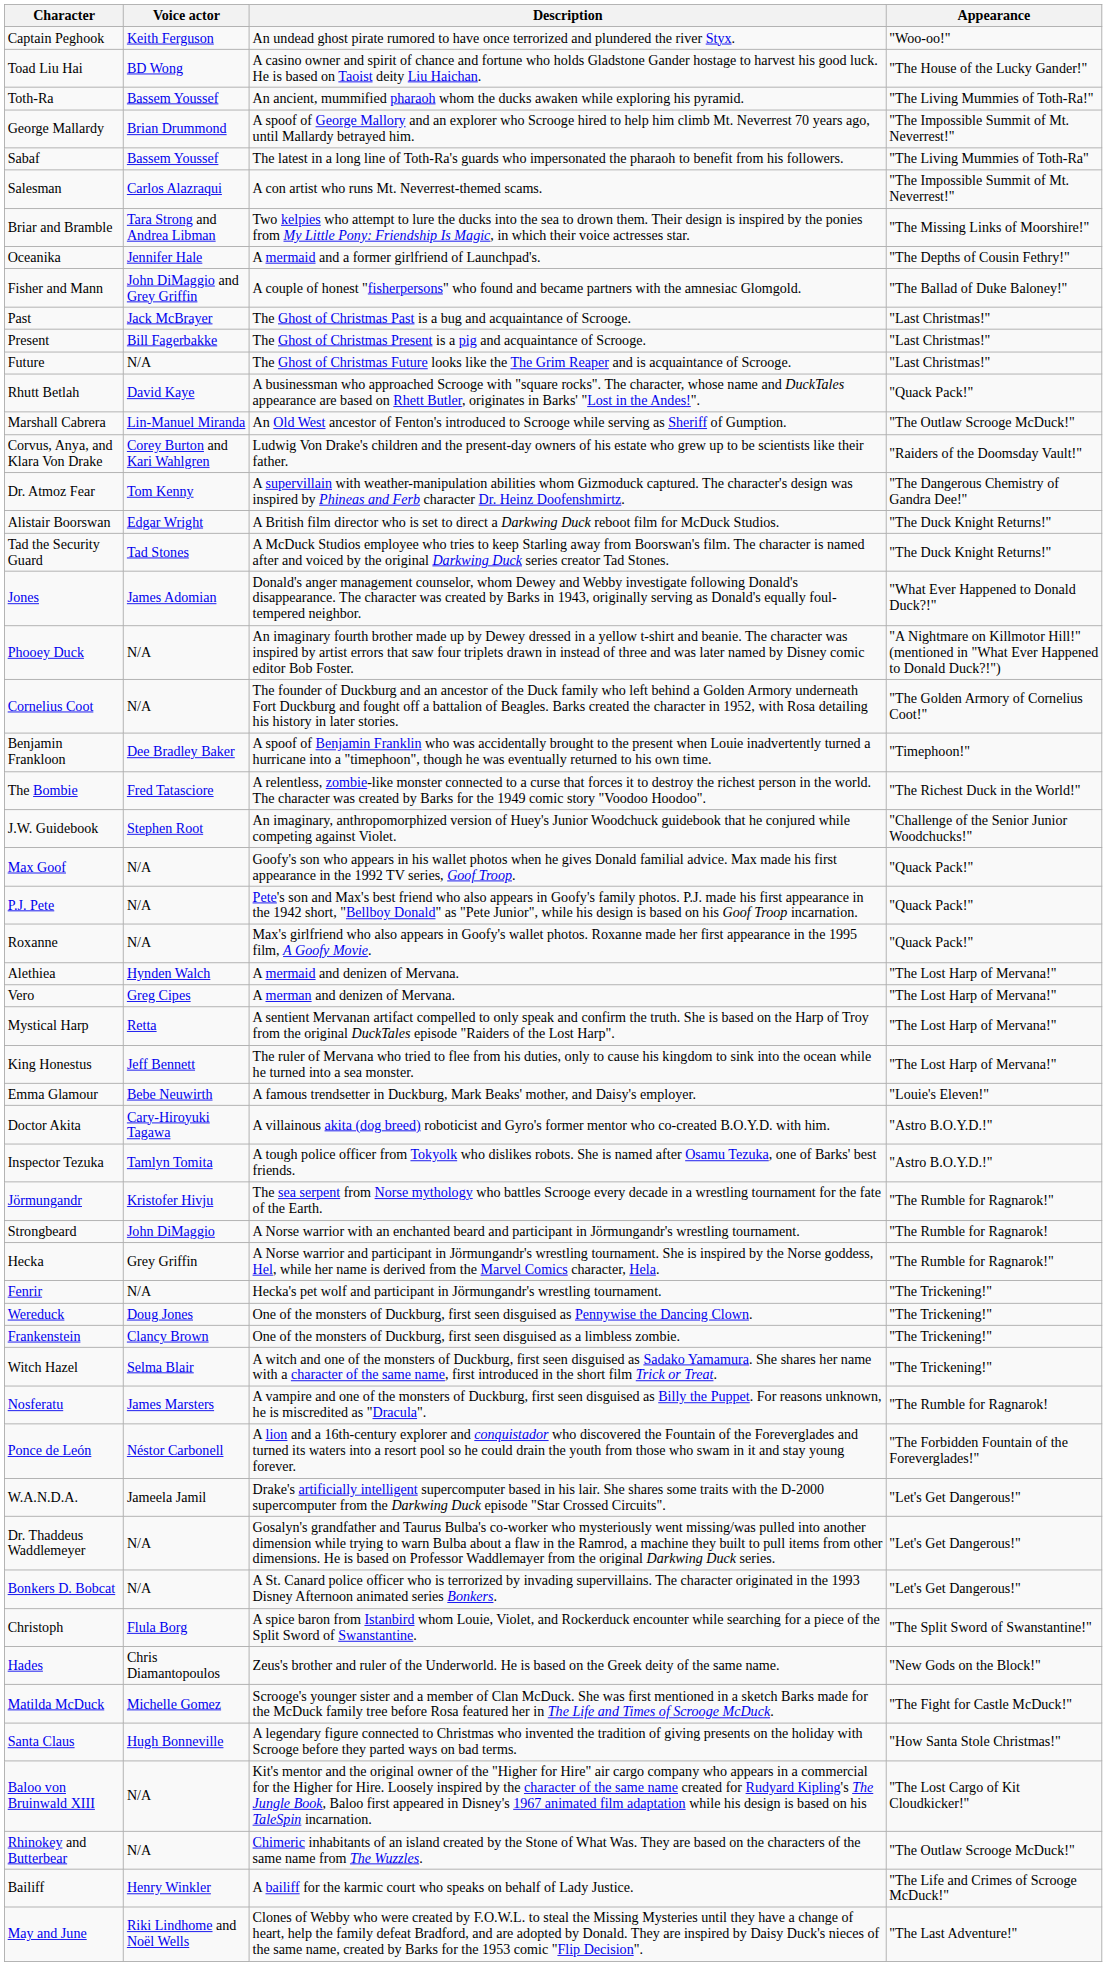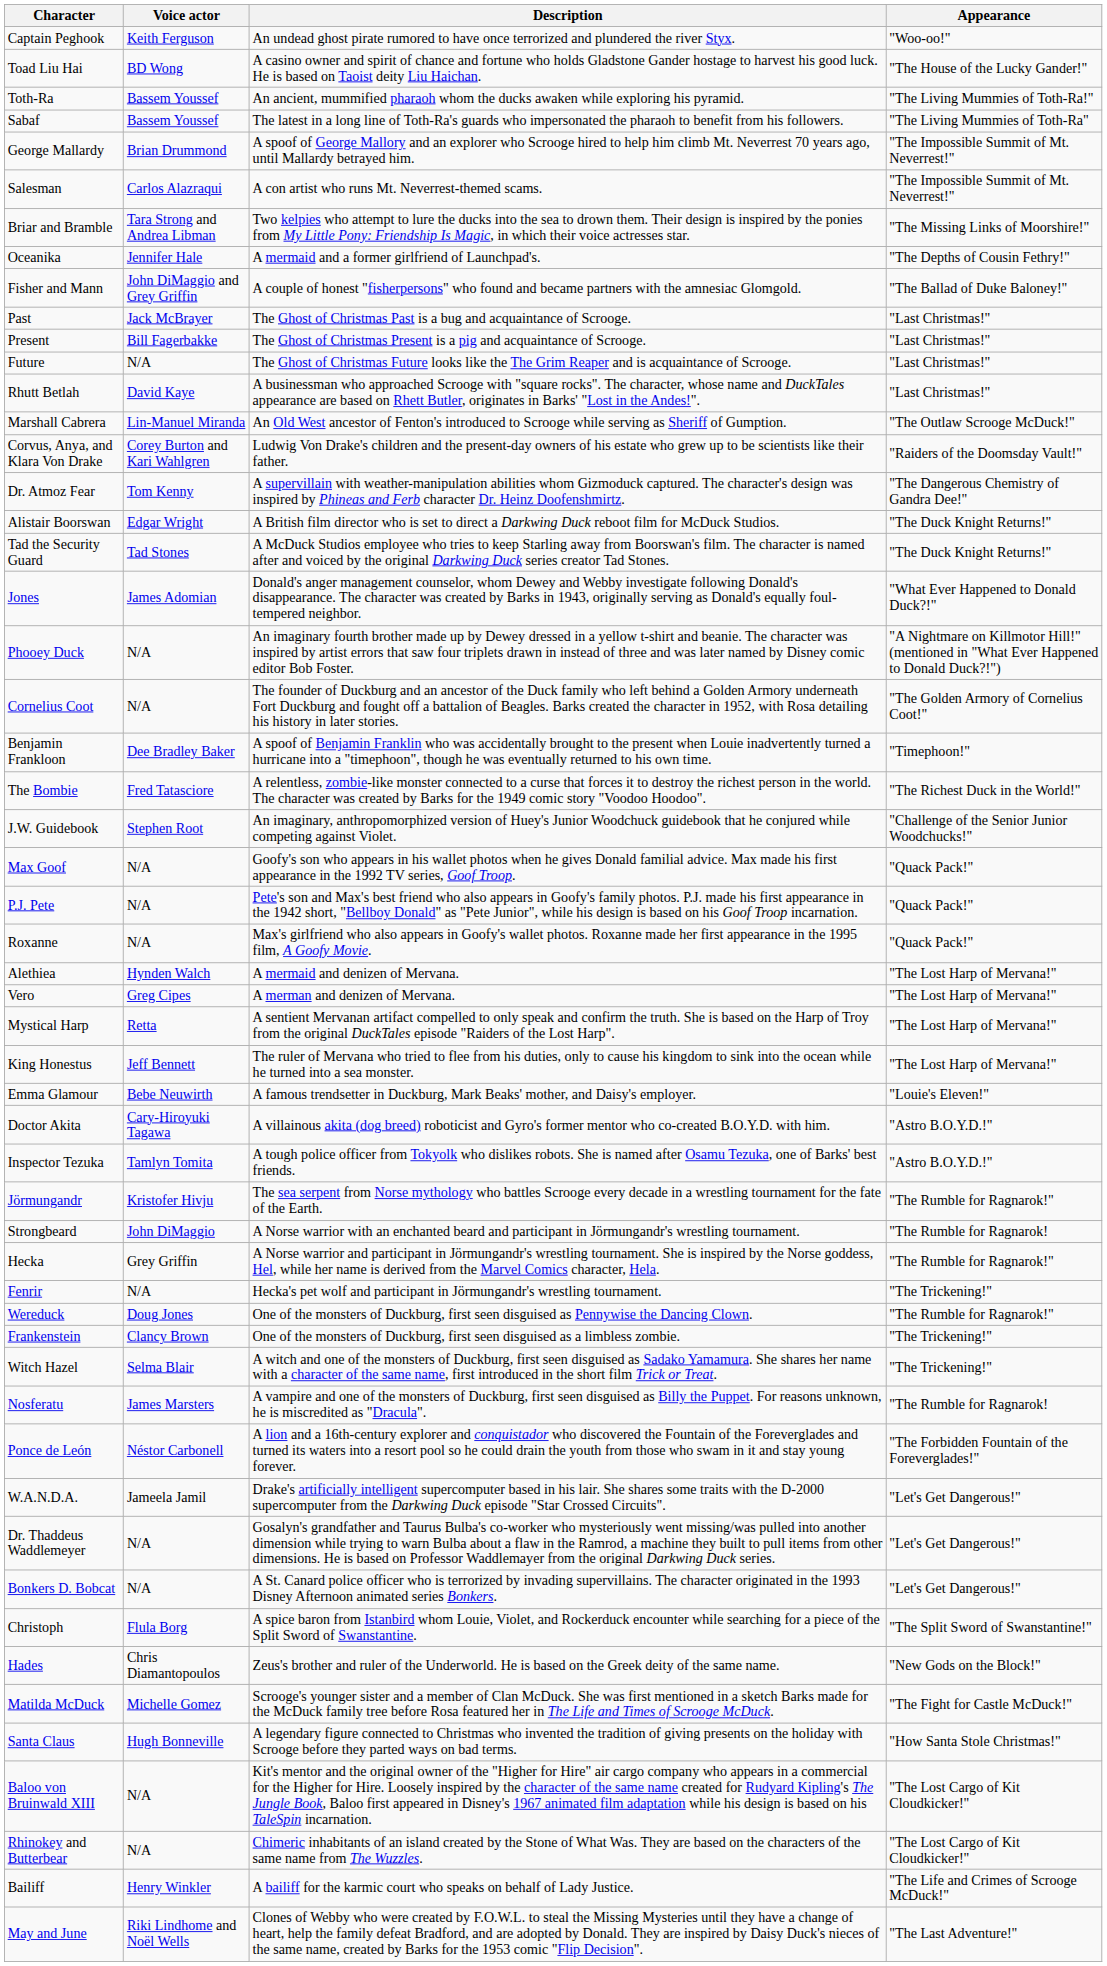 <table cellspacing="1" style="text-align:left;" class="wikitable sortable">
 <tr>
 <th>Character</th>
 <th>Voice actor</th>
 <th>Description</th>
 <th>Appearance</th>
 </tr>
 <tr>
 <td>Captain Peghook</td>
 <td><a href='#'>Keith Ferguson</a></td>
 <td>An undead ghost pirate rumored to have once terrorized and plundered the river <a href='#'>Styx</a>.</td>
 <td>"Woo-oo!"</td>
 </tr>
 <tr>
 <td>Toad Liu Hai</td>
 <td><a href='#'>BD Wong</a></td>
 <td>A casino owner and spirit of chance and fortune who holds Gladstone Gander hostage to harvest his good luck. He is based on <a href='#'>Taoist</a> deity <a href='#'>Liu Haichan</a>.</td>
 <td>"The House of the Lucky Gander!"</td>
 </tr>
 <tr>
 <td>Toth-Ra</td>
 <td><a href='#'>Bassem Youssef</a></td>
 <td>An ancient, mummified <a href='#'>pharaoh</a> whom the ducks awaken while exploring his pyramid.</td>
 <td>"The Living Mummies of Toth-Ra!"</td>
 </tr>
 <tr>
+<td>Sabaf</td>
+<td><a href='#'>Bassem Youssef</a></td>
+<td>The latest in a long line of Toth-Ra's guards who impersonated the pharaoh to benefit from his followers.</td>
+<td>"The Living Mummies of Toth-Ra"</td>
+</tr>
+<tr>
 <td>George Mallardy</td>
 <td><a href='#'>Brian Drummond</a></td>
 <td>A spoof of <a href='#'>George Mallory</a> and an explorer who Scrooge hired to help him climb Mt. Neverrest 70 years ago, until Mallardy betrayed him.</td>
 <td>"The Impossible Summit of Mt. Neverrest!"</td>
-</tr>
-<tr>
-<td>Sabaf</td>
-<td><a href='#'>Bassem Youssef</a></td>
-<td>The latest in a long line of Toth-Ra's guards who impersonated the pharaoh to benefit from his followers.</td>
-<td>"The Living Mummies of Toth-Ra"</td>
 </tr>
 <tr>
 <td>Salesman</td>
 <td><a href='#'>Carlos Alazraqui</a></td>
 <td>A con artist who runs Mt. Neverrest-themed scams.</td>
 <td>"The Impossible Summit of Mt. Neverrest!"</td>
 </tr>
 <tr>
 <td>Briar and Bramble</td>
 <td><a href='#'>Tara Strong</a> and <a href='#'>Andrea Libman</a></td>
 <td>Two <a href='#'>kelpies</a> who attempt to lure the ducks into the sea to drown them. Their design is inspired by the ponies from <em><a href='#'>My Little Pony: Friendship Is Magic</a></em>, in which their voice actresses star.</td>
 <td>"The Missing Links of Moorshire!"</td>
 </tr>
 <tr>
 <td>Oceanika</td>
 <td><a href='#'>Jennifer Hale</a></td>
 <td>A <a href='#'>mermaid</a> and a former girlfriend of Launchpad's.</td>
 <td>"The Depths of Cousin Fethry!"<br></td>
 </tr>
 <tr>
 <td>Fisher and Mann</td>
 <td><a href='#'>John DiMaggio</a> and <a href='#'>Grey Griffin</a></td>
 <td>A couple of honest "<a href='#'>fisherpersons</a>" who found and became partners with the amnesiac Glomgold.</td>
 <td>"The Ballad of Duke Baloney!"</td>
 </tr>
 <tr>
 <td>Past</td>
 <td><a href='#'>Jack McBrayer</a></td>
 <td>The <a href='#'>Ghost of Christmas Past</a> is a bug and acquaintance of Scrooge.</td>
 <td>"Last Christmas!"</td>
 </tr>
 <tr>
 <td>Present</td>
 <td><a href='#'>Bill Fagerbakke</a></td>
 <td>The <a href='#'>Ghost of Christmas Present</a> is a <a href='#'>pig</a> and acquaintance of Scrooge.</td>
 <td>"Last Christmas!"</td>
 </tr>
 <tr>
 <td>Future</td>
 <td>N/A</td>
 <td>The <a href='#'>Ghost of Christmas Future</a> looks like the <a href='#'>The Grim Reaper</a> and is acquaintance of Scrooge.</td>
 <td>"Last Christmas!"</td>
 </tr>
 <tr>
 <td>Rhutt Betlah</td>
 <td><a href='#'>David Kaye</a></td>
 <td>A businessman who approached Scrooge with "square rocks". The character, whose name and <em>DuckTales</em> appearance are based on <a href='#'>Rhett Butler</a>, originates in Barks' "<a href='#'>Lost in the Andes!</a>".</td>
-<td>"Quack Pack!"</td>
+<td>"Last Christmas!"</td>
 </tr>
 <tr>
 <td>Marshall Cabrera</td>
 <td><a href='#'>Lin-Manuel Miranda</a></td>
 <td>An <a href='#'>Old West</a> ancestor of Fenton's introduced to Scrooge while serving as <a href='#'>Sheriff</a> of Gumption.</td>
 <td>"The Outlaw Scrooge McDuck!"</td>
 </tr>
 <tr>
 <td>Corvus, Anya, and Klara Von Drake</td>
 <td><a href='#'>Corey Burton</a> and <a href='#'>Kari Wahlgren</a></td>
 <td>Ludwig Von Drake's children and the present-day owners of his estate who grew up to be scientists like their father.</td>
 <td>"Raiders of the Doomsday Vault!"</td>
 </tr>
 <tr>
 <td>Dr. Atmoz Fear</td>
 <td><a href='#'>Tom Kenny</a></td>
 <td>A <a href='#'>supervillain</a> with weather-manipulation abilities whom Gizmoduck captured. The character's design was inspired by <em><a href='#'>Phineas and Ferb</a></em> character <a href='#'>Dr. Heinz Doofenshmirtz</a>.</td>
 <td>"The Dangerous Chemistry of Gandra Dee!"</td>
 </tr>
 <tr>
 <td>Alistair Boorswan</td>
 <td><a href='#'>Edgar Wright</a></td>
 <td>A British film director who is set to direct a <em>Darkwing Duck</em> reboot film for McDuck Studios.</td>
 <td>"The Duck Knight Returns!"</td>
 </tr>
 <tr>
 <td>Tad the Security Guard</td>
 <td><a href='#'>Tad Stones</a></td>
 <td>A McDuck Studios employee who tries to keep Starling away from Boorswan's film. The character is named after and voiced by the original <em><a href='#'>Darkwing Duck</a></em> series creator Tad Stones.</td>
 <td>"The Duck Knight Returns!"</td>
 </tr>
 <tr>
 <td><a href='#'>Jones</a></td>
 <td><a href='#'>James Adomian</a></td>
 <td>Donald's anger management counselor, whom Dewey and Webby investigate following Donald's disappearance. The character was created by Barks in 1943, originally serving as Donald's equally foul-tempered neighbor.</td>
 <td>"What Ever Happened to Donald Duck?!"</td>
 </tr>
 <tr>
 <td><a href='#'>Phooey Duck</a></td>
 <td>N/A</td>
 <td>An imaginary fourth brother made up by Dewey dressed in a yellow t-shirt and beanie. The character was inspired by artist errors that saw four triplets drawn in instead of three and was later named by Disney comic editor Bob Foster.</td>
 <td>"A Nightmare on Killmotor Hill!" (mentioned in "What Ever Happened to Donald Duck?!")</td>
 </tr>
 <tr>
 <td><a href='#'>Cornelius Coot</a></td>
 <td>N/A</td>
 <td>The founder of Duckburg and an ancestor of the Duck family who left behind a Golden Armory underneath Fort Duckburg and fought off a battalion of Beagles. Barks created the character in 1952, with Rosa detailing his history in later stories.</td>
 <td>"The Golden Armory of Cornelius Coot!"</td>
 </tr>
 <tr>
 <td>Benjamin Frankloon</td>
 <td><a href='#'>Dee Bradley Baker</a></td>
 <td>A spoof of <a href='#'>Benjamin Franklin</a> who was accidentally brought to the present when Louie inadvertently turned a hurricane into a "timephoon", though he was eventually returned to his own time.</td>
 <td>"Timephoon!"</td>
 </tr>
 <tr>
 <td>The <a href='#'>Bombie</a></td>
 <td><a href='#'>Fred Tatasciore</a></td>
 <td>A relentless, <a href='#'>zombie</a>-like monster connected to a curse that forces it to destroy the richest person in the world. The character was created by Barks for the 1949 comic story "Voodoo Hoodoo".</td>
 <td>"The Richest Duck in the World!"</td>
 </tr>
 <tr>
 <td>J.W. Guidebook</td>
 <td><a href='#'>Stephen Root</a></td>
 <td>An imaginary, anthropomorphized version of Huey's Junior Woodchuck guidebook that he conjured while competing against Violet.</td>
 <td>"Challenge of the Senior Junior Woodchucks!"</td>
 </tr>
 <tr>
 <td><a href='#'>Max Goof</a></td>
 <td>N/A</td>
 <td>Goofy's son who appears in his wallet photos when he gives Donald familial advice. Max made his first appearance in the 1992 TV series, <em><a href='#'>Goof Troop</a></em>.</td>
 <td>"Quack Pack!"</td>
 </tr>
 <tr>
 <td><a href='#'>P.J. Pete</a></td>
 <td>N/A</td>
 <td><a href='#'>Pete</a>'s son and Max's best friend who also appears in Goofy's family photos. P.J. made his first appearance in the 1942 short, "<a href='#'>Bellboy Donald</a>" as "Pete Junior", while his design is based on his <em>Goof Troop</em> incarnation.</td>
 <td>"Quack Pack!"</td>
 </tr>
 <tr>
 <td>Roxanne</td>
 <td>N/A</td>
 <td>Max's girlfriend who also appears in Goofy's wallet photos. Roxanne made her first appearance in the 1995 film, <em><a href='#'>A Goofy Movie</a></em>.</td>
 <td>"Quack Pack!"</td>
 </tr>
 <tr>
 <td>Alethiea</td>
 <td><a href='#'>Hynden Walch</a></td>
 <td>A <a href='#'>mermaid</a> and denizen of Mervana.</td>
 <td>"The Lost Harp of Mervana!"</td>
 </tr>
 <tr>
 <td>Vero</td>
 <td><a href='#'>Greg Cipes</a></td>
 <td>A <a href='#'>merman</a> and denizen of Mervana.</td>
 <td>"The Lost Harp of Mervana!"</td>
 </tr>
 <tr>
 <td>Mystical Harp</td>
 <td><a href='#'>Retta</a></td>
 <td>A sentient Mervanan artifact compelled to only speak and confirm the truth. She is based on the Harp of Troy from the original <em>DuckTales</em> episode "Raiders of the Lost Harp".</td>
 <td>"The Lost Harp of Mervana!"</td>
 </tr>
 <tr>
 <td>King Honestus</td>
 <td><a href='#'>Jeff Bennett</a></td>
 <td>The ruler of Mervana who tried to flee from his duties, only to cause his kingdom to sink into the ocean while he turned into a sea monster.</td>
 <td>"The Lost Harp of Mervana!"</td>
 </tr>
 <tr>
 <td>Emma Glamour</td>
 <td><a href='#'>Bebe Neuwirth</a></td>
 <td>A famous trendsetter in Duckburg, Mark Beaks' mother, and Daisy's employer.</td>
 <td>"Louie's Eleven!"</td>
 </tr>
 <tr>
 <td>Doctor Akita</td>
 <td><a href='#'>Cary-Hiroyuki Tagawa</a></td>
 <td>A villainous <a href='#'>akita (dog breed)</a> roboticist and Gyro's former mentor who co-created B.O.Y.D. with him.</td>
 <td>"Astro B.O.Y.D.!"</td>
 </tr>
 <tr>
 <td>Inspector Tezuka</td>
 <td><a href='#'>Tamlyn Tomita</a></td>
 <td>A tough police officer from <a href='#'>Tokyolk</a> who dislikes robots. She is named after <a href='#'>Osamu Tezuka</a>, one of Barks' best friends.</td>
 <td>"Astro B.O.Y.D.!"</td>
 </tr>
 <tr>
 <td><a href='#'>Jörmungandr</a></td>
 <td><a href='#'>Kristofer Hivju</a></td>
 <td>The <a href='#'>sea serpent</a> from <a href='#'>Norse mythology</a> who battles Scrooge every decade in a wrestling tournament for the fate of the Earth.</td>
 <td>"The Rumble for Ragnarok!"</td>
 </tr>
 <tr>
 <td>Strongbeard</td>
 <td><a href='#'>John DiMaggio</a></td>
 <td>A Norse warrior with an enchanted beard and participant in Jörmungandr's wrestling tournament.</td>
 <td>"The Rumble for Ragnarok!</td>
 </tr>
 <tr>
 <td>Hecka</td>
 <td>Grey Griffin</td>
 <td>A Norse warrior and participant in Jörmungandr's wrestling tournament. She is inspired by the Norse goddess, <a href='#'>Hel</a>, while her name is derived from the <a href='#'>Marvel Comics</a> character, <a href='#'>Hela</a>.</td>
 <td>"The Rumble for Ragnarok!"</td>
 </tr>
 <tr>
 <td><a href='#'>Fenrir</a></td>
 <td>N/A</td>
 <td>Hecka's pet wolf and participant in Jörmungandr's wrestling tournament.</td>
 <td>"The Trickening!"</td>
 </tr>
 <tr>
 <td><a href='#'>Wereduck</a></td>
 <td><a href='#'>Doug Jones</a></td>
 <td>One of the monsters of Duckburg, first seen disguised as <a href='#'>Pennywise the Dancing Clown</a>.</td>
-<td>"The Trickening!"</td>
+<td>"The Rumble for Ragnarok!"</td>
 </tr>
 <tr>
 <td><a href='#'>Frankenstein</a></td>
 <td><a href='#'>Clancy Brown</a></td>
 <td>One of the monsters of Duckburg, first seen disguised as a limbless zombie.</td>
 <td>"The Trickening!"</td>
 </tr>
 <tr>
 <td>Witch Hazel</td>
 <td><a href='#'>Selma Blair</a></td>
 <td>A witch and one of the monsters of Duckburg, first seen disguised as <a href='#'>Sadako Yamamura</a>. She shares her name with a <a href='#'>character of the same name</a>, first introduced in the short film <em><a href='#'>Trick or Treat</a></em>.</td>
 <td>"The Trickening!"</td>
 </tr>
 <tr>
 <td><a href='#'>Nosferatu</a></td>
 <td><a href='#'>James Marsters</a></td>
 <td>A vampire and one of the monsters of Duckburg, first seen disguised as <a href='#'>Billy the Puppet</a>. For reasons unknown, he is miscredited as "<a href='#'>Dracula</a>".</td>
 <td>"The Rumble for Ragnarok!</td>
 </tr>
 <tr>
 <td><a href='#'>Ponce de León</a></td>
 <td><a href='#'>Néstor Carbonell</a></td>
 <td>A <a href='#'>lion</a> and a 16th-century explorer and <em><a href='#'>conquistador</a></em> who discovered the Fountain of the Foreverglades and turned its waters into a resort pool so he could drain the youth from those who swam in it and stay young forever.</td>
 <td>"The Forbidden Fountain of the Foreverglades!"</td>
 </tr>
 <tr>
 <td>W.A.N.D.A.</td>
 <td>Jameela Jamil</td>
 <td>Drake's <a href='#'>artificially intelligent</a> supercomputer based in his lair. She shares some traits with the D-2000 supercomputer from the <em>Darkwing Duck</em> episode "Star Crossed Circuits".</td>
 <td>"Let's Get Dangerous!"</td>
 </tr>
 <tr>
 <td>Dr. Thaddeus Waddlemeyer</td>
 <td>N/A</td>
 <td>Gosalyn's grandfather and Taurus Bulba's co-worker who mysteriously went missing/was pulled into another dimension while trying to warn Bulba about a flaw in the Ramrod, a machine they built to pull items from other dimensions. He is based on Professor Waddlemayer from the original <em>Darkwing Duck</em> series.</td>
 <td>"Let's Get Dangerous!"</td>
 </tr>
 <tr>
 <td><a href='#'>Bonkers D. Bobcat</a></td>
 <td>N/A</td>
 <td>A St. Canard police officer who is terrorized by invading supervillains. The character originated in the 1993 Disney Afternoon animated series <em><a href='#'>Bonkers</a></em>.</td>
 <td>"Let's Get Dangerous!"</td>
 </tr>
 <tr>
 <td>Christoph</td>
 <td><a href='#'>Flula Borg</a></td>
 <td>A spice baron from <a href='#'>Istanbird</a> whom Louie, Violet, and Rockerduck encounter while searching for a piece of the Split Sword of <a href='#'>Swanstantine</a>.</td>
 <td>"The Split Sword of Swanstantine!"</td>
 </tr>
 <tr>
 <td><a href='#'>Hades</a></td>
 <td>Chris Diamantopoulos</td>
 <td>Zeus's brother and ruler of the Underworld. He is based on the Greek deity of the same name.</td>
 <td>"New Gods on the Block!"</td>
 </tr>
 <tr>
 <td><a href='#'>Matilda McDuck</a></td>
 <td><a href='#'>Michelle Gomez</a></td>
 <td>Scrooge's younger sister and a member of Clan McDuck. She was first mentioned in a sketch Barks made for the McDuck family tree before Rosa featured her in <em><a href='#'>The Life and Times of Scrooge McDuck</a></em>.</td>
 <td>"The Fight for Castle McDuck!"</td>
 </tr>
 <tr>
 <td><a href='#'>Santa Claus</a></td>
 <td><a href='#'>Hugh Bonneville</a></td>
 <td>A legendary figure connected to Christmas who invented the tradition of giving presents on the holiday with Scrooge before they parted ways on bad terms.</td>
 <td>"How Santa Stole Christmas!"</td>
 </tr>
 <tr>
 <td><a href='#'>Baloo von Bruinwald XIII</a></td>
 <td>N/A</td>
 <td>Kit's mentor and the original owner of the "Higher for Hire" air cargo company who appears in a commercial for the Higher for Hire. Loosely inspired by the <a href='#'>character of the same name</a> created for <a href='#'>Rudyard Kipling</a>'s <em><a href='#'>The Jungle Book</a></em>, Baloo first appeared in Disney's <a href='#'>1967 animated film adaptation</a> while his design is based on his <em><a href='#'>TaleSpin</a></em> incarnation.</td>
 <td>"The Lost Cargo of Kit Cloudkicker!"</td>
 </tr>
 <tr>
 <td><a href='#'>Rhinokey</a> and <a href='#'>Butterbear</a></td>
 <td>N/A</td>
 <td><a href='#'>Chimeric</a> inhabitants of an island created by the Stone of What Was. They are based on the characters of the same name from <em><a href='#'>The Wuzzles</a></em>.</td>
-<td>"The Outlaw Scrooge McDuck!"</td>
+<td>"The Lost Cargo of Kit Cloudkicker!"</td>
 </tr>
 <tr>
 <td>Bailiff</td>
 <td><a href='#'>Henry Winkler</a></td>
 <td>A <a href='#'>bailiff</a> for the karmic court who speaks on behalf of Lady Justice.</td>
 <td>"The Life and Crimes of Scrooge McDuck!"</td>
 </tr>
 <tr>
 <td><a href='#'>May and June</a></td>
 <td><a href='#'>Riki Lindhome</a> and <a href='#'>Noël Wells</a></td>
 <td>Clones of Webby who were created by F.O.W.L. to steal the Missing Mysteries until they have a change of heart, help the family defeat Bradford, and are adopted by Donald. They are inspired by Daisy Duck's nieces of the same name, created by Barks for the 1953 comic "<a href='#'>Flip Decision</a>".</td>
 <td>"The Last Adventure!"</td>
 </tr>
 </table>
